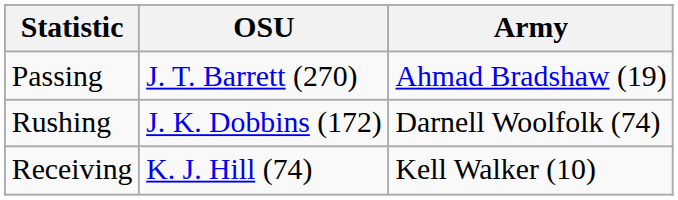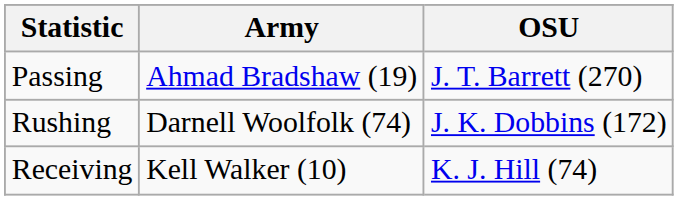 <table class="wikitable">
 <tr>
 <th>Statistic</th>
+<th>Army</th>
 <th>OSU</th>
-<th>Army</th>
 </tr>
 <tr>
 <td>Passing</td>
+<td><a href='#'>Ahmad Bradshaw</a> (19)</td>
 <td><a href='#'>J. T. Barrett</a> (270)</td>
-<td><a href='#'>Ahmad Bradshaw</a> (19)</td>
 </tr>
 <tr>
 <td>Rushing</td>
+<td>Darnell Woolfolk (74)</td>
 <td><a href='#'>J. K. Dobbins</a> (172)</td>
-<td>Darnell Woolfolk (74)</td>
 </tr>
 <tr>
 <td>Receiving</td>
+<td>Kell Walker (10)</td>
 <td><a href='#'>K. J. Hill</a> (74)</td>
-<td>Kell Walker (10)</td>
 </tr>
 </table>
